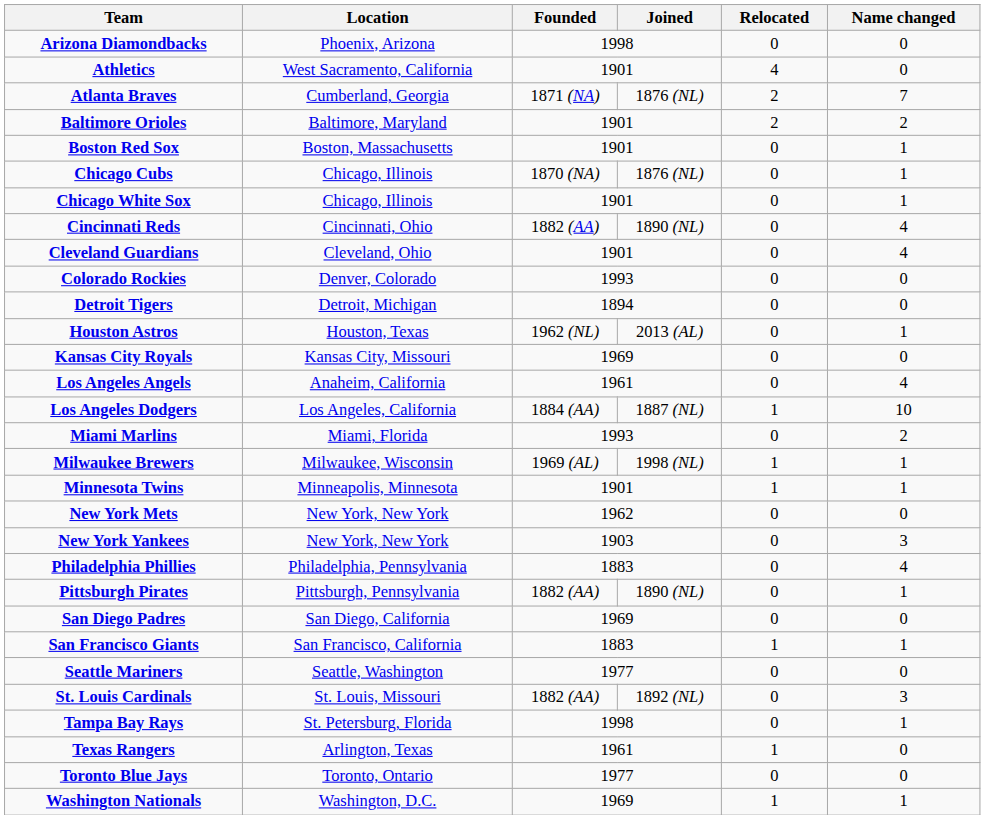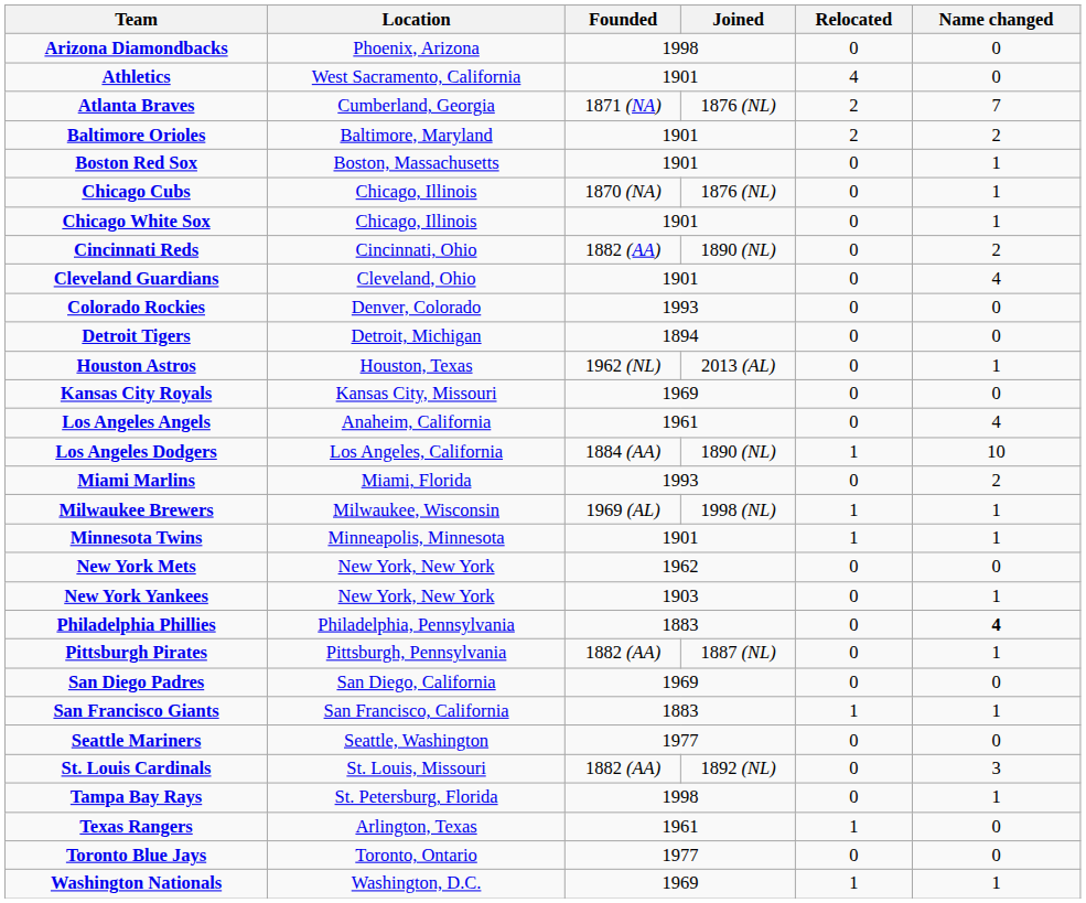 <table class="wikitable sortable" style="width:75%; text-align:center;">
 <tr>
 <th>Team</th>
 <th>Location</th>
 <th>Founded</th>
 <th>Joined</th>
 <th>Relocated</th>
 <th>Name changed</th>
 </tr>
 <tr>
 <td><strong><a href='#'>Arizona Diamondbacks</a></strong></td>
 <td><a href='#'>Phoenix, Arizona</a></td>
 <td colspan="2">1998</td>
 <td>0</td>
 <td>0</td>
 </tr>
 <tr>
 <td><strong><a href='#'>Athletics</a></strong></td>
 <td><a href='#'>West Sacramento, California</a></td>
 <td colspan="2">1901</td>
 <td>4</td>
 <td>0</td>
 </tr>
 <tr>
 <td><strong><a href='#'>Atlanta Braves</a></strong></td>
 <td><a href='#'>Cumberland, Georgia</a></td>
 <td>1871 <em>(<a href='#'>NA</a>)</em></td>
 <td>1876 <em>(NL)</em></td>
 <td>2</td>
 <td>7</td>
 </tr>
 <tr>
 <td><strong><a href='#'>Baltimore Orioles</a></strong></td>
 <td><a href='#'>Baltimore, Maryland</a></td>
 <td colspan="2">1901</td>
 <td>2</td>
 <td>2</td>
 </tr>
 <tr>
 <td><strong><a href='#'>Boston Red Sox</a></strong></td>
 <td><a href='#'>Boston, Massachusetts</a></td>
 <td colspan="2">1901</td>
 <td>0</td>
 <td>1</td>
 </tr>
 <tr>
 <td><strong><a href='#'>Chicago Cubs</a></strong></td>
 <td><a href='#'>Chicago, Illinois</a></td>
 <td>1870 <em>(NA)</em></td>
 <td>1876 <em>(NL)</em></td>
 <td>0</td>
 <td>1</td>
 </tr>
 <tr>
 <td><strong><a href='#'>Chicago White Sox</a></strong></td>
 <td><a href='#'>Chicago, Illinois</a></td>
 <td colspan="2">1901</td>
 <td>0</td>
 <td>1</td>
 </tr>
 <tr>
 <td><strong><a href='#'>Cincinnati Reds</a></strong></td>
 <td><a href='#'>Cincinnati, Ohio</a></td>
 <td>1882 <em>(<a href='#'>AA</a>)</em></td>
 <td>1890 <em>(NL)</em></td>
 <td>0</td>
-<td>4</td>
+<td>2</td>
 </tr>
 <tr>
 <td><strong><a href='#'>Cleveland Guardians</a></strong></td>
 <td><a href='#'>Cleveland, Ohio</a></td>
 <td colspan="2">1901</td>
 <td>0</td>
 <td>4</td>
 </tr>
 <tr>
 <td><strong><a href='#'>Colorado Rockies</a></strong></td>
 <td><a href='#'>Denver, Colorado</a></td>
 <td colspan="2">1993</td>
 <td>0</td>
 <td>0</td>
 </tr>
 <tr>
 <td><strong><a href='#'>Detroit Tigers</a></strong></td>
 <td><a href='#'>Detroit, Michigan</a></td>
 <td colspan="2">1894</td>
 <td>0</td>
 <td>0</td>
 </tr>
 <tr>
 <td><strong><a href='#'>Houston Astros</a></strong></td>
 <td><a href='#'>Houston, Texas</a></td>
 <td>1962 <em>(NL)</em></td>
 <td>2013 <em>(AL)</em></td>
 <td>0</td>
 <td>1</td>
 </tr>
 <tr>
 <td><strong><a href='#'>Kansas City Royals</a></strong></td>
 <td><a href='#'>Kansas City, Missouri</a></td>
 <td colspan="2">1969</td>
 <td>0</td>
 <td>0</td>
 </tr>
 <tr>
 <td><strong><a href='#'>Los Angeles Angels</a></strong></td>
 <td><a href='#'>Anaheim, California</a></td>
 <td colspan="2">1961</td>
 <td>0</td>
 <td>4</td>
 </tr>
 <tr>
 <td><strong><a href='#'>Los Angeles Dodgers</a></strong></td>
 <td><a href='#'>Los Angeles, California</a></td>
 <td>1884 <em>(AA)</em></td>
-<td>1887 <em>(NL)</em></td>
+<td>1890 <em>(NL)</em></td>
 <td>1</td>
 <td>10</td>
 </tr>
 <tr>
 <td><strong><a href='#'>Miami Marlins</a></strong></td>
 <td><a href='#'>Miami, Florida</a></td>
 <td colspan="2">1993</td>
 <td>0</td>
 <td>2</td>
 </tr>
 <tr>
 <td><strong><a href='#'>Milwaukee Brewers</a></strong></td>
 <td><a href='#'>Milwaukee, Wisconsin</a></td>
 <td>1969 <em>(AL)</em></td>
 <td>1998 <em>(NL)</em></td>
 <td>1</td>
 <td>1</td>
 </tr>
 <tr>
 <td><strong><a href='#'>Minnesota Twins</a></strong></td>
 <td><a href='#'>Minneapolis, Minnesota</a></td>
 <td colspan="2">1901</td>
 <td>1</td>
 <td>1</td>
 </tr>
 <tr>
 <td><strong><a href='#'>New York Mets</a></strong></td>
 <td><a href='#'>New York, New York</a></td>
 <td colspan="2">1962</td>
 <td>0</td>
 <td>0</td>
 </tr>
 <tr>
 <td><strong><a href='#'>New York Yankees</a></strong></td>
 <td><a href='#'>New York, New York</a></td>
 <td colspan="2">1903</td>
 <td>0</td>
-<td>3</td>
+<td>1</td>
 </tr>
 <tr>
 <td><strong><a href='#'>Philadelphia Phillies</a></strong></td>
 <td><a href='#'>Philadelphia, Pennsylvania</a></td>
 <td colspan="2">1883</td>
 <td>0</td>
-<td>4</td>
+<td><strong>4</strong></td>
 </tr>
 <tr>
 <td><strong><a href='#'>Pittsburgh Pirates</a></strong></td>
 <td><a href='#'>Pittsburgh, Pennsylvania</a></td>
 <td>1882 <em>(AA)</em></td>
-<td>1890 <em>(NL)</em></td>
+<td>1887 <em>(NL)</em></td>
 <td>0</td>
 <td>1</td>
 </tr>
 <tr>
 <td><strong><a href='#'>San Diego Padres</a></strong></td>
 <td><a href='#'>San Diego, California</a></td>
 <td colspan="2">1969</td>
 <td>0</td>
 <td>0</td>
 </tr>
 <tr>
 <td><strong><a href='#'>San Francisco Giants</a></strong></td>
 <td><a href='#'>San Francisco, California</a></td>
 <td colspan="2">1883</td>
 <td>1</td>
 <td>1</td>
 </tr>
 <tr>
 <td><strong><a href='#'>Seattle Mariners</a></strong></td>
 <td><a href='#'>Seattle, Washington</a></td>
 <td colspan="2">1977</td>
 <td>0</td>
 <td>0</td>
 </tr>
 <tr>
 <td><strong><a href='#'>St. Louis Cardinals</a></strong></td>
 <td><a href='#'>St. Louis, Missouri</a></td>
 <td>1882 <em>(AA)</em></td>
 <td>1892 <em>(NL)</em></td>
 <td>0</td>
 <td>3</td>
 </tr>
 <tr>
 <td><strong><a href='#'>Tampa Bay Rays</a></strong></td>
 <td><a href='#'>St. Petersburg, Florida</a></td>
 <td colspan="2">1998</td>
 <td>0</td>
 <td>1</td>
 </tr>
 <tr>
 <td><strong><a href='#'>Texas Rangers</a></strong></td>
 <td><a href='#'>Arlington, Texas</a></td>
 <td colspan="2">1961</td>
 <td>1</td>
 <td>0</td>
 </tr>
 <tr>
 <td><strong><a href='#'>Toronto Blue Jays</a></strong></td>
 <td><a href='#'>Toronto, Ontario</a></td>
 <td colspan="2">1977</td>
 <td>0</td>
 <td>0</td>
 </tr>
 <tr>
 <td><strong><a href='#'>Washington Nationals</a></strong></td>
 <td><a href='#'>Washington, D.C.</a></td>
 <td colspan="2">1969</td>
 <td>1</td>
 <td>1</td>
 </tr>
 </table>
